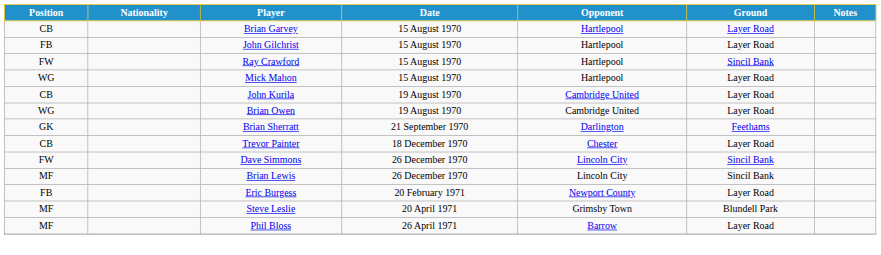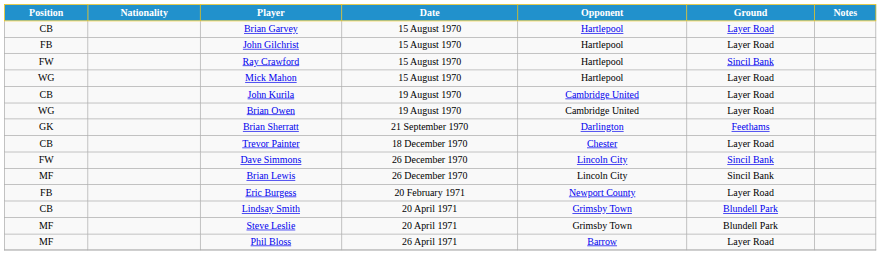 <table class="wikitable" style="text-align:center; font-size:90%; width:100%;">
 <tr>
 <th style="background:#2191CC; color:white; border:1px solid #F7C408; text-align:center;">Position</th>
 <th style="background:#2191CC; color:white; border:1px solid #F7C408; text-align:center;">Nationality</th>
 <th style="background:#2191CC; color:white; border:1px solid #F7C408; text-align:center;">Player</th>
 <th style="background:#2191CC; color:white; border:1px solid #F7C408; text-align:center;">Date</th>
 <th style="background:#2191CC; color:white; border:1px solid #F7C408; text-align:center;">Opponent</th>
 <th style="background:#2191CC; color:white; border:1px solid #F7C408; text-align:center;">Ground</th>
 <th style="background:#2191CC; color:white; border:1px solid #F7C408; text-align:center;">Notes</th>
 </tr>
 <tr>
 <td>CB</td>
 <td></td>
 <td><a href='#'>Brian Garvey</a></td>
 <td>15 August 1970</td>
 <td><a href='#'>Hartlepool</a></td>
 <td><a href='#'>Layer Road</a></td>
 <td></td>
 </tr>
 <tr>
 <td>FB</td>
 <td></td>
 <td><a href='#'>John Gilchrist</a></td>
 <td>15 August 1970</td>
 <td>Hartlepool</td>
 <td>Layer Road</td>
 <td></td>
 </tr>
 <tr>
 <td>FW</td>
 <td></td>
 <td><a href='#'>Ray Crawford</a></td>
 <td>15 August 1970</td>
 <td>Hartlepool</td>
 <td><a href='#'>Sincil Bank</a></td>
 <td></td>
 </tr>
 <tr>
 <td>WG</td>
 <td></td>
 <td><a href='#'>Mick Mahon</a></td>
 <td>15 August 1970</td>
 <td>Hartlepool</td>
 <td>Layer Road</td>
 <td></td>
 </tr>
 <tr>
 <td>CB</td>
 <td></td>
 <td><a href='#'>John Kurila</a></td>
 <td>19 August 1970</td>
 <td><a href='#'>Cambridge United</a></td>
 <td>Layer Road</td>
 <td></td>
 </tr>
 <tr>
 <td>WG</td>
 <td></td>
 <td><a href='#'>Brian Owen</a></td>
 <td>19 August 1970</td>
 <td>Cambridge United</td>
 <td>Layer Road</td>
 <td></td>
 </tr>
 <tr>
 <td>GK</td>
 <td></td>
 <td><a href='#'>Brian Sherratt</a></td>
 <td>21 September 1970</td>
 <td><a href='#'>Darlington</a></td>
 <td><a href='#'>Feethams</a></td>
 <td></td>
 </tr>
 <tr>
 <td>CB</td>
 <td></td>
 <td><a href='#'>Trevor Painter</a></td>
 <td>18 December 1970</td>
 <td><a href='#'>Chester</a></td>
 <td>Layer Road</td>
 <td></td>
 </tr>
 <tr>
 <td>FW</td>
 <td></td>
 <td><a href='#'>Dave Simmons</a></td>
 <td>26 December 1970</td>
 <td><a href='#'>Lincoln City</a></td>
 <td><a href='#'>Sincil Bank</a></td>
 <td></td>
 </tr>
 <tr>
 <td>MF</td>
 <td></td>
 <td><a href='#'>Brian Lewis</a></td>
 <td>26 December 1970</td>
 <td>Lincoln City</td>
 <td>Sincil Bank</td>
 <td></td>
 </tr>
 <tr>
 <td>FB</td>
 <td></td>
 <td><a href='#'>Eric Burgess</a></td>
 <td>20 February 1971</td>
 <td><a href='#'>Newport County</a></td>
 <td>Layer Road</td>
 <td></td>
 </tr>
 <tr>
+<td>CB</td>
+<td></td>
+<td><a href='#'>Lindsay Smith</a></td>
+<td>20 April 1971</td>
+<td><a href='#'>Grimsby Town</a></td>
+<td><a href='#'>Blundell Park</a></td>
+<td></td>
+</tr>
+<tr>
 <td>MF</td>
 <td></td>
 <td><a href='#'>Steve Leslie</a></td>
 <td>20 April 1971</td>
 <td>Grimsby Town</td>
 <td>Blundell Park</td>
 <td></td>
 </tr>
 <tr>
 <td>MF</td>
 <td></td>
 <td><a href='#'>Phil Bloss</a></td>
 <td>26 April 1971</td>
 <td><a href='#'>Barrow</a></td>
 <td>Layer Road</td>
 <td></td>
 </tr>
 <tr>
 </tr>
 </table>
